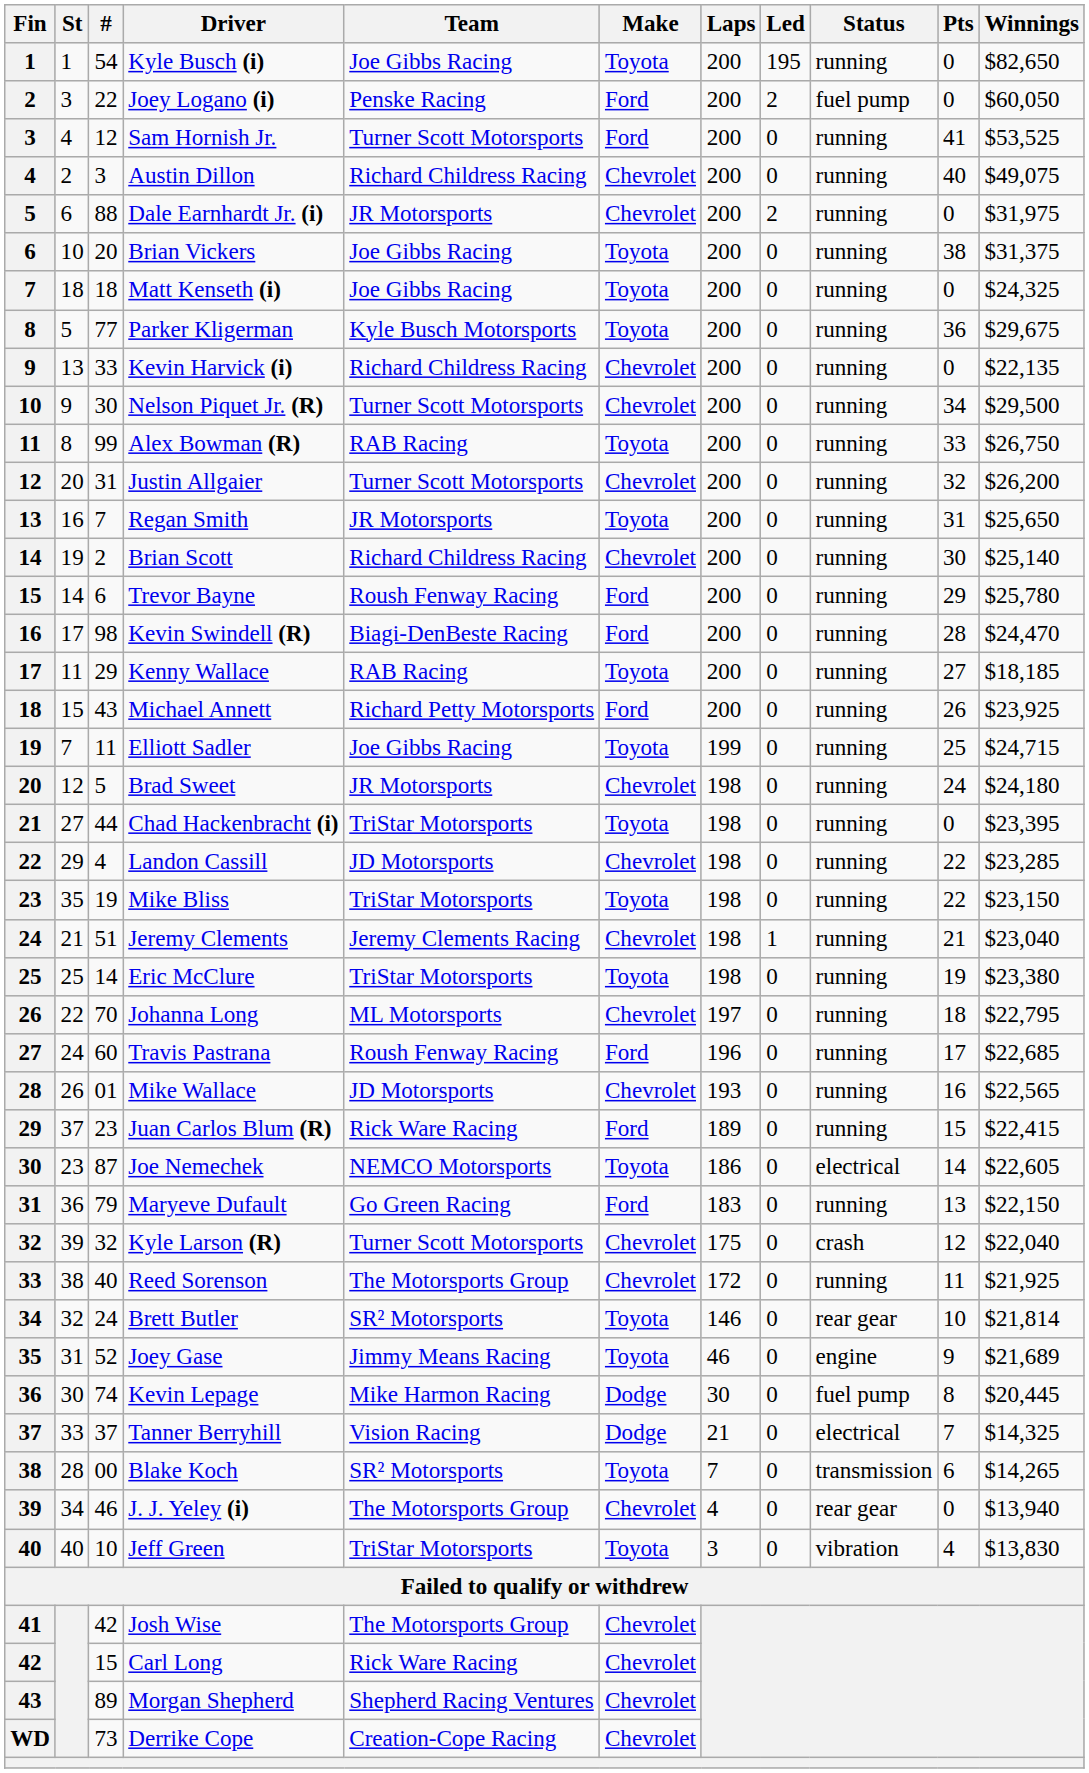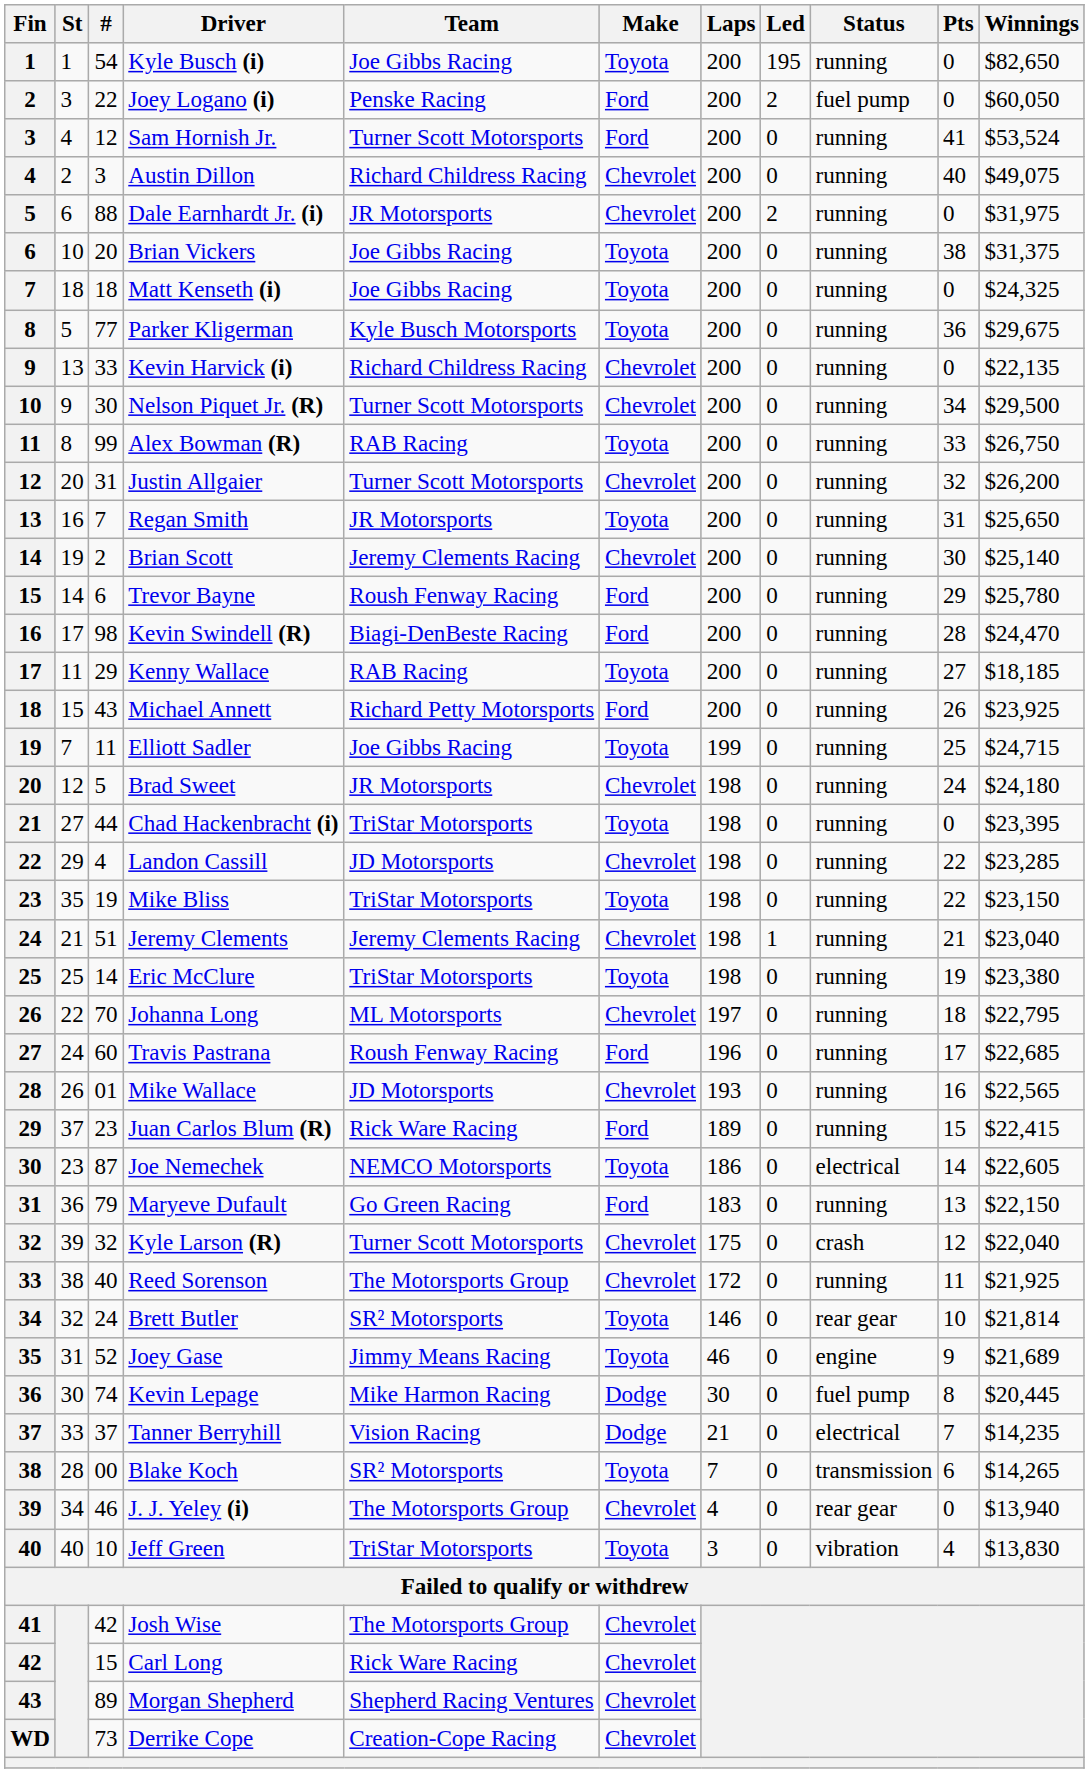 <table class="wikitable" style="font-size:95%">
 <tr>
 <th>Fin</th>
 <th>St</th>
 <th>#</th>
 <th>Driver</th>
 <th>Team</th>
 <th>Make</th>
 <th>Laps</th>
 <th>Led</th>
 <th>Status</th>
 <th>Pts</th>
 <th>Winnings</th>
 </tr>
 <tr>
 <th>1</th>
 <td>1</td>
 <td>54</td>
 <td><a href='#'>Kyle Busch</a> <strong>(i)</strong></td>
 <td><a href='#'>Joe Gibbs Racing</a></td>
 <td><a href='#'>Toyota</a></td>
 <td>200</td>
 <td>195</td>
 <td>running</td>
 <td>0</td>
 <td>$82,650</td>
 </tr>
 <tr>
 <th>2</th>
 <td>3</td>
 <td>22</td>
 <td><a href='#'>Joey Logano</a> <strong>(i)</strong></td>
 <td><a href='#'>Penske Racing</a></td>
 <td><a href='#'>Ford</a></td>
 <td>200</td>
 <td>2</td>
 <td>fuel pump</td>
 <td>0</td>
 <td>$60,050</td>
 </tr>
 <tr>
 <th>3</th>
 <td>4</td>
 <td>12</td>
 <td><a href='#'>Sam Hornish Jr.</a></td>
 <td><a href='#'>Turner Scott Motorsports</a></td>
 <td><a href='#'>Ford</a></td>
 <td>200</td>
 <td>0</td>
 <td>running</td>
 <td>41</td>
-<td>$53,525</td>
+<td>$53,524</td>
 </tr>
 <tr>
 <th>4</th>
 <td>2</td>
 <td>3</td>
 <td><a href='#'>Austin Dillon</a></td>
 <td><a href='#'>Richard Childress Racing</a></td>
 <td><a href='#'>Chevrolet</a></td>
 <td>200</td>
 <td>0</td>
 <td>running</td>
 <td>40</td>
 <td>$49,075</td>
 </tr>
 <tr>
 <th>5</th>
 <td>6</td>
 <td>88</td>
 <td><a href='#'>Dale Earnhardt Jr.</a> <strong>(i)</strong></td>
 <td><a href='#'>JR Motorsports</a></td>
 <td><a href='#'>Chevrolet</a></td>
 <td>200</td>
 <td>2</td>
 <td>running</td>
 <td>0</td>
 <td>$31,975</td>
 </tr>
 <tr>
 <th>6</th>
 <td>10</td>
 <td>20</td>
 <td><a href='#'>Brian Vickers</a></td>
 <td><a href='#'>Joe Gibbs Racing</a></td>
 <td><a href='#'>Toyota</a></td>
 <td>200</td>
 <td>0</td>
 <td>running</td>
 <td>38</td>
 <td>$31,375</td>
 </tr>
 <tr>
 <th>7</th>
 <td>18</td>
 <td>18</td>
 <td><a href='#'>Matt Kenseth</a> <strong>(i)</strong></td>
 <td><a href='#'>Joe Gibbs Racing</a></td>
 <td><a href='#'>Toyota</a></td>
 <td>200</td>
 <td>0</td>
 <td>running</td>
 <td>0</td>
 <td>$24,325</td>
 </tr>
 <tr>
 <th>8</th>
 <td>5</td>
 <td>77</td>
 <td><a href='#'>Parker Kligerman</a></td>
 <td><a href='#'>Kyle Busch Motorsports</a></td>
 <td><a href='#'>Toyota</a></td>
 <td>200</td>
 <td>0</td>
 <td>running</td>
 <td>36</td>
 <td>$29,675</td>
 </tr>
 <tr>
 <th>9</th>
 <td>13</td>
 <td>33</td>
 <td><a href='#'>Kevin Harvick</a> <strong>(i)</strong></td>
 <td><a href='#'>Richard Childress Racing</a></td>
 <td><a href='#'>Chevrolet</a></td>
 <td>200</td>
 <td>0</td>
 <td>running</td>
 <td>0</td>
 <td>$22,135</td>
 </tr>
 <tr>
 <th>10</th>
 <td>9</td>
 <td>30</td>
 <td><a href='#'>Nelson Piquet Jr.</a> <strong>(R)</strong></td>
 <td><a href='#'>Turner Scott Motorsports</a></td>
 <td><a href='#'>Chevrolet</a></td>
 <td>200</td>
 <td>0</td>
 <td>running</td>
 <td>34</td>
 <td>$29,500</td>
 </tr>
 <tr>
 <th>11</th>
 <td>8</td>
 <td>99</td>
 <td><a href='#'>Alex Bowman</a> <strong>(R)</strong></td>
 <td><a href='#'>RAB Racing</a></td>
 <td><a href='#'>Toyota</a></td>
 <td>200</td>
 <td>0</td>
 <td>running</td>
 <td>33</td>
 <td>$26,750</td>
 </tr>
 <tr>
 <th>12</th>
 <td>20</td>
 <td>31</td>
 <td><a href='#'>Justin Allgaier</a></td>
 <td><a href='#'>Turner Scott Motorsports</a></td>
 <td><a href='#'>Chevrolet</a></td>
 <td>200</td>
 <td>0</td>
 <td>running</td>
 <td>32</td>
 <td>$26,200</td>
 </tr>
 <tr>
 <th>13</th>
 <td>16</td>
 <td>7</td>
 <td><a href='#'>Regan Smith</a></td>
 <td><a href='#'>JR Motorsports</a></td>
 <td><a href='#'>Toyota</a></td>
 <td>200</td>
 <td>0</td>
 <td>running</td>
 <td>31</td>
 <td>$25,650</td>
 </tr>
 <tr>
 <th>14</th>
 <td>19</td>
 <td>2</td>
 <td><a href='#'>Brian Scott</a></td>
-<td><a href='#'>Richard Childress Racing</a></td>
+<td><a href='#'>Jeremy Clements Racing</a></td>
 <td><a href='#'>Chevrolet</a></td>
 <td>200</td>
 <td>0</td>
 <td>running</td>
 <td>30</td>
 <td>$25,140</td>
 </tr>
 <tr>
 <th>15</th>
 <td>14</td>
 <td>6</td>
 <td><a href='#'>Trevor Bayne</a></td>
 <td><a href='#'>Roush Fenway Racing</a></td>
 <td><a href='#'>Ford</a></td>
 <td>200</td>
 <td>0</td>
 <td>running</td>
 <td>29</td>
 <td>$25,780</td>
 </tr>
 <tr>
 <th>16</th>
 <td>17</td>
 <td>98</td>
 <td><a href='#'>Kevin Swindell</a> <strong>(R)</strong></td>
 <td><a href='#'>Biagi-DenBeste Racing</a></td>
 <td><a href='#'>Ford</a></td>
 <td>200</td>
 <td>0</td>
 <td>running</td>
 <td>28</td>
 <td>$24,470</td>
 </tr>
 <tr>
 <th>17</th>
 <td>11</td>
 <td>29</td>
 <td><a href='#'>Kenny Wallace</a></td>
 <td><a href='#'>RAB Racing</a></td>
 <td><a href='#'>Toyota</a></td>
 <td>200</td>
 <td>0</td>
 <td>running</td>
 <td>27</td>
 <td>$18,185</td>
 </tr>
 <tr>
 <th>18</th>
 <td>15</td>
 <td>43</td>
 <td><a href='#'>Michael Annett</a></td>
 <td><a href='#'>Richard Petty Motorsports</a></td>
 <td><a href='#'>Ford</a></td>
 <td>200</td>
 <td>0</td>
 <td>running</td>
 <td>26</td>
 <td>$23,925</td>
 </tr>
 <tr>
 <th>19</th>
 <td>7</td>
 <td>11</td>
 <td><a href='#'>Elliott Sadler</a></td>
 <td><a href='#'>Joe Gibbs Racing</a></td>
 <td><a href='#'>Toyota</a></td>
 <td>199</td>
 <td>0</td>
 <td>running</td>
 <td>25</td>
 <td>$24,715</td>
 </tr>
 <tr>
 <th>20</th>
 <td>12</td>
 <td>5</td>
 <td><a href='#'>Brad Sweet</a></td>
 <td><a href='#'>JR Motorsports</a></td>
 <td><a href='#'>Chevrolet</a></td>
 <td>198</td>
 <td>0</td>
 <td>running</td>
 <td>24</td>
 <td>$24,180</td>
 </tr>
 <tr>
 <th>21</th>
 <td>27</td>
 <td>44</td>
 <td><a href='#'>Chad Hackenbracht</a> <strong>(i)</strong></td>
 <td><a href='#'>TriStar Motorsports</a></td>
 <td><a href='#'>Toyota</a></td>
 <td>198</td>
 <td>0</td>
 <td>running</td>
 <td>0</td>
 <td>$23,395</td>
 </tr>
 <tr>
 <th>22</th>
 <td>29</td>
 <td>4</td>
 <td><a href='#'>Landon Cassill</a></td>
 <td><a href='#'>JD Motorsports</a></td>
 <td><a href='#'>Chevrolet</a></td>
 <td>198</td>
 <td>0</td>
 <td>running</td>
 <td>22</td>
 <td>$23,285</td>
 </tr>
 <tr>
 <th>23</th>
 <td>35</td>
 <td>19</td>
 <td><a href='#'>Mike Bliss</a></td>
 <td><a href='#'>TriStar Motorsports</a></td>
 <td><a href='#'>Toyota</a></td>
 <td>198</td>
 <td>0</td>
 <td>running</td>
 <td>22</td>
 <td>$23,150</td>
 </tr>
 <tr>
 <th>24</th>
 <td>21</td>
 <td>51</td>
 <td><a href='#'>Jeremy Clements</a></td>
 <td><a href='#'>Jeremy Clements Racing</a></td>
 <td><a href='#'>Chevrolet</a></td>
 <td>198</td>
 <td>1</td>
 <td>running</td>
 <td>21</td>
 <td>$23,040</td>
 </tr>
 <tr>
 <th>25</th>
 <td>25</td>
 <td>14</td>
 <td><a href='#'>Eric McClure</a></td>
 <td><a href='#'>TriStar Motorsports</a></td>
 <td><a href='#'>Toyota</a></td>
 <td>198</td>
 <td>0</td>
 <td>running</td>
 <td>19</td>
 <td>$23,380</td>
 </tr>
 <tr>
 <th>26</th>
 <td>22</td>
 <td>70</td>
 <td><a href='#'>Johanna Long</a></td>
 <td><a href='#'>ML Motorsports</a></td>
 <td><a href='#'>Chevrolet</a></td>
 <td>197</td>
 <td>0</td>
 <td>running</td>
 <td>18</td>
 <td>$22,795</td>
 </tr>
 <tr>
 <th>27</th>
 <td>24</td>
 <td>60</td>
 <td><a href='#'>Travis Pastrana</a></td>
 <td><a href='#'>Roush Fenway Racing</a></td>
 <td><a href='#'>Ford</a></td>
 <td>196</td>
 <td>0</td>
 <td>running</td>
 <td>17</td>
 <td>$22,685</td>
 </tr>
 <tr>
 <th>28</th>
 <td>26</td>
 <td>01</td>
 <td><a href='#'>Mike Wallace</a></td>
 <td><a href='#'>JD Motorsports</a></td>
 <td><a href='#'>Chevrolet</a></td>
 <td>193</td>
 <td>0</td>
 <td>running</td>
 <td>16</td>
 <td>$22,565</td>
 </tr>
 <tr>
 <th>29</th>
 <td>37</td>
 <td>23</td>
 <td><a href='#'>Juan Carlos Blum</a> <strong>(R)</strong></td>
 <td><a href='#'>Rick Ware Racing</a></td>
 <td><a href='#'>Ford</a></td>
 <td>189</td>
 <td>0</td>
 <td>running</td>
 <td>15</td>
 <td>$22,415</td>
 </tr>
 <tr>
 <th>30</th>
 <td>23</td>
 <td>87</td>
 <td><a href='#'>Joe Nemechek</a></td>
 <td><a href='#'>NEMCO Motorsports</a></td>
 <td><a href='#'>Toyota</a></td>
 <td>186</td>
 <td>0</td>
 <td>electrical</td>
 <td>14</td>
 <td>$22,605</td>
 </tr>
 <tr>
 <th>31</th>
 <td>36</td>
 <td>79</td>
 <td><a href='#'>Maryeve Dufault</a></td>
 <td><a href='#'>Go Green Racing</a></td>
 <td><a href='#'>Ford</a></td>
 <td>183</td>
 <td>0</td>
 <td>running</td>
 <td>13</td>
 <td>$22,150</td>
 </tr>
 <tr>
 <th>32</th>
 <td>39</td>
 <td>32</td>
 <td><a href='#'>Kyle Larson</a> <strong>(R)</strong></td>
 <td><a href='#'>Turner Scott Motorsports</a></td>
 <td><a href='#'>Chevrolet</a></td>
 <td>175</td>
 <td>0</td>
 <td>crash</td>
 <td>12</td>
 <td>$22,040</td>
 </tr>
 <tr>
 <th>33</th>
 <td>38</td>
 <td>40</td>
 <td><a href='#'>Reed Sorenson</a></td>
 <td><a href='#'>The Motorsports Group</a></td>
 <td><a href='#'>Chevrolet</a></td>
 <td>172</td>
 <td>0</td>
 <td>running</td>
 <td>11</td>
 <td>$21,925</td>
 </tr>
 <tr>
 <th>34</th>
 <td>32</td>
 <td>24</td>
 <td><a href='#'>Brett Butler</a></td>
 <td><a href='#'>SR² Motorsports</a></td>
 <td><a href='#'>Toyota</a></td>
 <td>146</td>
 <td>0</td>
 <td>rear gear</td>
 <td>10</td>
 <td>$21,814</td>
 </tr>
 <tr>
 <th>35</th>
 <td>31</td>
 <td>52</td>
 <td><a href='#'>Joey Gase</a></td>
 <td><a href='#'>Jimmy Means Racing</a></td>
 <td><a href='#'>Toyota</a></td>
 <td>46</td>
 <td>0</td>
 <td>engine</td>
 <td>9</td>
 <td>$21,689</td>
 </tr>
 <tr>
 <th>36</th>
 <td>30</td>
 <td>74</td>
 <td><a href='#'>Kevin Lepage</a></td>
 <td><a href='#'>Mike Harmon Racing</a></td>
 <td><a href='#'>Dodge</a></td>
 <td>30</td>
 <td>0</td>
 <td>fuel pump</td>
 <td>8</td>
 <td>$20,445</td>
 </tr>
 <tr>
 <th>37</th>
 <td>33</td>
 <td>37</td>
 <td><a href='#'>Tanner Berryhill</a></td>
 <td><a href='#'>Vision Racing</a></td>
 <td><a href='#'>Dodge</a></td>
 <td>21</td>
 <td>0</td>
 <td>electrical</td>
 <td>7</td>
-<td>$14,325</td>
+<td>$14,235</td>
 </tr>
 <tr>
 <th>38</th>
 <td>28</td>
 <td>00</td>
 <td><a href='#'>Blake Koch</a></td>
 <td><a href='#'>SR² Motorsports</a></td>
 <td><a href='#'>Toyota</a></td>
 <td>7</td>
 <td>0</td>
 <td>transmission</td>
 <td>6</td>
 <td>$14,265</td>
 </tr>
 <tr>
 <th>39</th>
 <td>34</td>
 <td>46</td>
 <td><a href='#'>J. J. Yeley</a> <strong>(i)</strong></td>
 <td><a href='#'>The Motorsports Group</a></td>
 <td><a href='#'>Chevrolet</a></td>
 <td>4</td>
 <td>0</td>
 <td>rear gear</td>
 <td>0</td>
 <td>$13,940</td>
 </tr>
 <tr>
 <th>40</th>
 <td>40</td>
 <td>10</td>
 <td><a href='#'>Jeff Green</a></td>
 <td><a href='#'>TriStar Motorsports</a></td>
 <td><a href='#'>Toyota</a></td>
 <td>3</td>
 <td>0</td>
 <td>vibration</td>
 <td>4</td>
 <td>$13,830</td>
 </tr>
 <tr>
 <th colspan="11">Failed to qualify or withdrew</th>
 </tr>
 <tr>
 <th>41</th>
 <th rowspan="4"></th>
 <td>42</td>
 <td><a href='#'>Josh Wise</a></td>
 <td><a href='#'>The Motorsports Group</a></td>
 <td><a href='#'>Chevrolet</a></td>
 <th colspan="5" rowspan="4"></th>
 </tr>
 <tr>
 <th>42</th>
 <td>15</td>
 <td><a href='#'>Carl Long</a></td>
 <td><a href='#'>Rick Ware Racing</a></td>
 <td><a href='#'>Chevrolet</a></td>
 </tr>
 <tr>
 <th>43</th>
 <td>89</td>
 <td><a href='#'>Morgan Shepherd</a></td>
 <td><a href='#'>Shepherd Racing Ventures</a></td>
 <td><a href='#'>Chevrolet</a></td>
 </tr>
 <tr>
 <th>WD</th>
 <td>73</td>
 <td><a href='#'>Derrike Cope</a></td>
 <td><a href='#'>Creation-Cope Racing</a></td>
 <td><a href='#'>Chevrolet</a></td>
 </tr>
 <tr>
 <th colspan="11"></th>
 </tr>
 </table>
